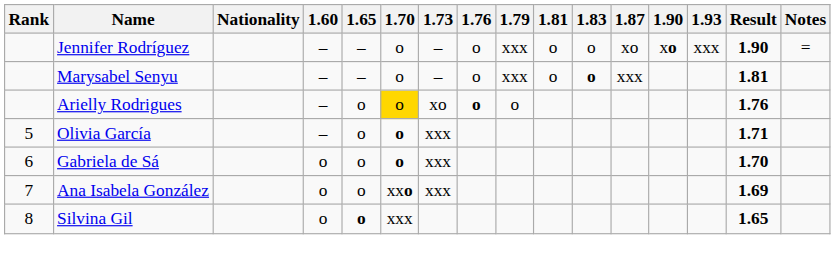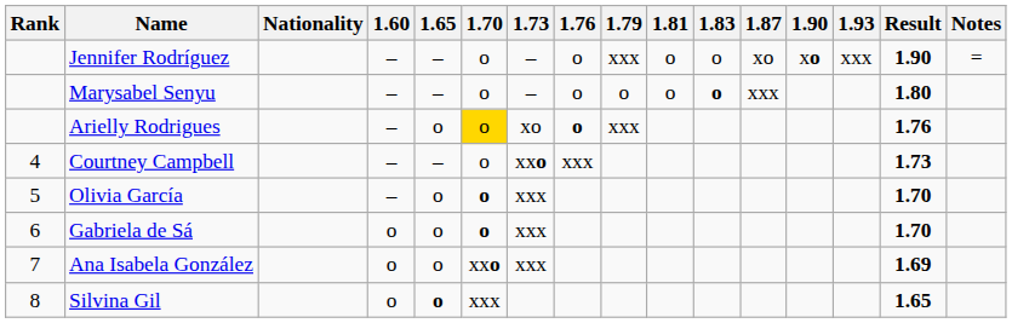 <table class="wikitable sortable" style="text-align:center;font-size:95%">
 <tr>
 <th>Rank</th>
 <th>Name</th>
 <th>Nationality</th>
 <th>1.60</th>
 <th>1.65</th>
 <th>1.70</th>
 <th>1.73</th>
 <th>1.76</th>
 <th>1.79</th>
 <th>1.81</th>
 <th>1.83</th>
 <th>1.87</th>
 <th>1.90</th>
 <th>1.93</th>
 <th>Result</th>
 <th>Notes</th>
 </tr>
 <tr>
 <td></td>
 <td align=left><a href='#'>Jennifer Rodríguez</a></td>
 <td align=left></td>
 <td>–</td>
 <td>–</td>
 <td>o</td>
 <td>–</td>
 <td>o</td>
 <td>xxx</td>
 <td>o</td>
 <td>o</td>
 <td>xo</td>
 <td>x<strong>o</strong></td>
 <td>xxx</td>
 <td><strong>1.90</strong></td>
 <td>=<strong></strong></td>
 </tr>
 <tr>
 <td></td>
 <td align=left><a href='#'>Marysabel Senyu</a></td>
 <td align=left></td>
 <td>–</td>
 <td>–</td>
 <td>o</td>
 <td>–</td>
 <td>o</td>
-<td>xxx</td>
+<td>o</td>
 <td>o</td>
 <td><strong>o</strong></td>
 <td>xxx</td>
 <td></td>
 <td></td>
-<td><strong>1.81</strong></td>
+<td><strong>1.80</strong></td>
 <td></td>
 </tr>
 <tr>
 <td></td>
 <td align=left><a href='#'>Arielly Rodrigues</a></td>
 <td align=left></td>
 <td>–</td>
 <td>o</td>
 <td style="background: gold;">o</td>
 <td>xo</td>
 <td><strong>o</strong></td>
-<td>o</td>
+<td>xxx</td>
 <td></td>
 <td></td>
 <td></td>
 <td></td>
 <td></td>
 <td><strong>1.76</strong></td>
+<td></td>
+</tr>
+<tr>
+<td>4</td>
+<td align=left><a href='#'>Courtney Campbell</a></td>
+<td align=left></td>
+<td>–</td>
+<td>–</td>
+<td>o</td>
+<td>xx<strong>o</strong></td>
+<td>xxx</td>
+<td></td>
+<td></td>
+<td></td>
+<td></td>
+<td></td>
+<td></td>
+<td><strong>1.73</strong></td>
 <td></td>
 </tr>
 <tr>
 <td>5</td>
 <td align=left><a href='#'>Olivia García</a></td>
 <td align=left></td>
 <td>–</td>
 <td>o</td>
 <td><strong>o</strong></td>
 <td>xxx</td>
 <td></td>
 <td></td>
 <td></td>
 <td></td>
 <td></td>
 <td></td>
 <td></td>
-<td><strong>1.71</strong></td>
+<td><strong>1.70</strong></td>
 <td></td>
 </tr>
 <tr>
 <td>6</td>
 <td align=left><a href='#'>Gabriela de Sá</a></td>
 <td align=left></td>
 <td>o</td>
 <td>o</td>
 <td><strong>o</strong></td>
 <td>xxx</td>
 <td></td>
 <td></td>
 <td></td>
 <td></td>
 <td></td>
 <td></td>
 <td></td>
 <td><strong>1.70</strong></td>
 <td></td>
 </tr>
 <tr>
 <td>7</td>
 <td align=left><a href='#'>Ana Isabela González</a></td>
 <td align=left></td>
 <td>o</td>
 <td>o</td>
 <td>xx<strong>o</strong></td>
 <td>xxx</td>
 <td></td>
 <td></td>
 <td></td>
 <td></td>
 <td></td>
 <td></td>
 <td></td>
 <td><strong>1.69</strong></td>
 <td></td>
 </tr>
 <tr>
 <td>8</td>
 <td align=left><a href='#'>Silvina Gil</a></td>
 <td align=left></td>
 <td>o</td>
 <td><strong>o</strong></td>
 <td>xxx</td>
 <td></td>
 <td></td>
 <td></td>
 <td></td>
 <td></td>
 <td></td>
 <td></td>
 <td></td>
 <td><strong>1.65</strong></td>
 <td></td>
 </tr>
 </table>
